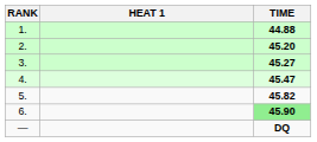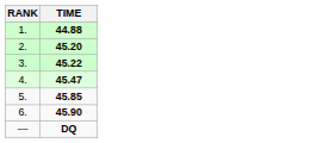 <table class="wikitable" style="border-collapse: collapse; font-size: 90%;">
 <tr>
 <th>RANK</th>
-<th style="width: 20em">HEAT 1</th>
 <th style="width: 5em">TIME</th>
 </tr>
 <tr style="background:#ccffcc;">
 <td align="center">1.</td>
-<td></td>
 <td align="center"><strong>44.88</strong></td>
 </tr>
 <tr style="background:#ccffcc;">
 <td align="center">2.</td>
-<td></td>
 <td align="center"><strong>45.20</strong></td>
 </tr>
 <tr style="background:#ccffcc;">
 <td align="center">3.</td>
-<td></td>
-<td align="center"><strong>45.27</strong></td>
+<td align="center"><strong>45.22</strong></td>
 </tr>
 <tr style="background:#ddffdd;">
 <td align="center">4.</td>
-<td></td>
 <td align="center"><strong>45.47</strong></td>
 </tr>
 <tr>
 <td align="center">5.</td>
-<td></td>
-<td align="center"><strong>45.82</strong></td>
+<td align="center"><strong>45.85</strong></td>
 </tr>
 <tr>
 <td align="center">6.</td>
-<td></td>
-<td align="center" style="background: lightgreen;"><strong>45.90</strong></td>
+<td align="center"><strong>45.90</strong></td>
 </tr>
 <tr>
 <td align="center">—</td>
-<td></td>
 <td align="center"><strong>DQ</strong></td>
 </tr>
 </table>
